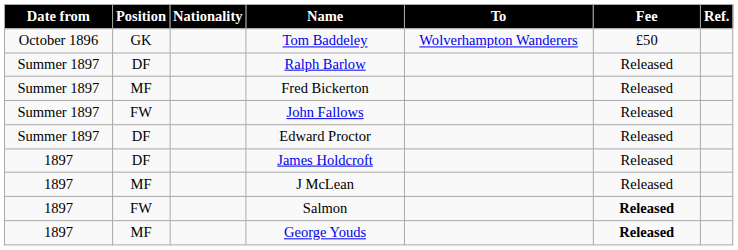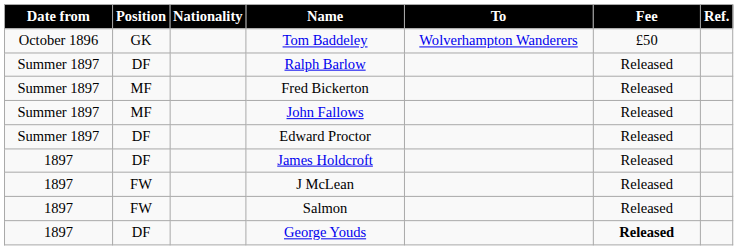 <table class="wikitable" style="text-align:center; font-size:90%; ">
 <tr>
 <th style="background:#000000; color:white; width:100px;">Date from</th>
 <th style="background:#000000; color:white; width:50px;">Position</th>
 <th style="background:#000000; color:white; width:50px;">Nationality</th>
 <th style="background:#000000; color:white; width:150px;">Name</th>
 <th style="background:#000000; color:white; width:180px;">To</th>
 <th style="background:#000000; color:white; width:100px;">Fee</th>
 <th style="background:#000000; color:white; width:25px;">Ref.</th>
 </tr>
 <tr>
 <td>October 1896</td>
 <td>GK</td>
 <td></td>
 <td><a href='#'>Tom Baddeley</a></td>
 <td><a href='#'>Wolverhampton Wanderers</a></td>
 <td>£50</td>
 <td></td>
 </tr>
 <tr>
 <td>Summer 1897</td>
 <td>DF</td>
 <td></td>
 <td><a href='#'>Ralph Barlow</a></td>
 <td></td>
 <td>Released</td>
 <td></td>
 </tr>
 <tr>
 <td>Summer 1897</td>
 <td>MF</td>
 <td></td>
 <td>Fred Bickerton</td>
 <td></td>
 <td>Released</td>
 <td></td>
 </tr>
 <tr>
 <td>Summer 1897</td>
-<td>FW</td>
+<td>MF</td>
 <td></td>
 <td><a href='#'>John Fallows</a></td>
 <td></td>
 <td>Released</td>
 <td></td>
 </tr>
 <tr>
 <td>Summer 1897</td>
 <td>DF</td>
 <td></td>
 <td>Edward Proctor</td>
 <td></td>
 <td>Released</td>
 <td></td>
 </tr>
 <tr>
 <td>1897</td>
 <td>DF</td>
 <td></td>
 <td><a href='#'>James Holdcroft</a></td>
 <td></td>
 <td>Released</td>
 <td></td>
 </tr>
 <tr>
 <td>1897</td>
-<td>MF</td>
+<td>FW</td>
 <td></td>
 <td>J McLean</td>
 <td></td>
 <td>Released</td>
 <td></td>
 </tr>
 <tr>
 <td>1897</td>
 <td>FW</td>
 <td></td>
 <td>Salmon</td>
 <td></td>
-<td><strong>Released</strong></td>
+<td>Released</td>
 <td></td>
 </tr>
 <tr>
 <td>1897</td>
-<td>MF</td>
+<td>DF</td>
 <td></td>
 <td><a href='#'>George Youds</a></td>
 <td></td>
 <td><strong>Released</strong></td>
 <td></td>
 </tr>
 </table>
